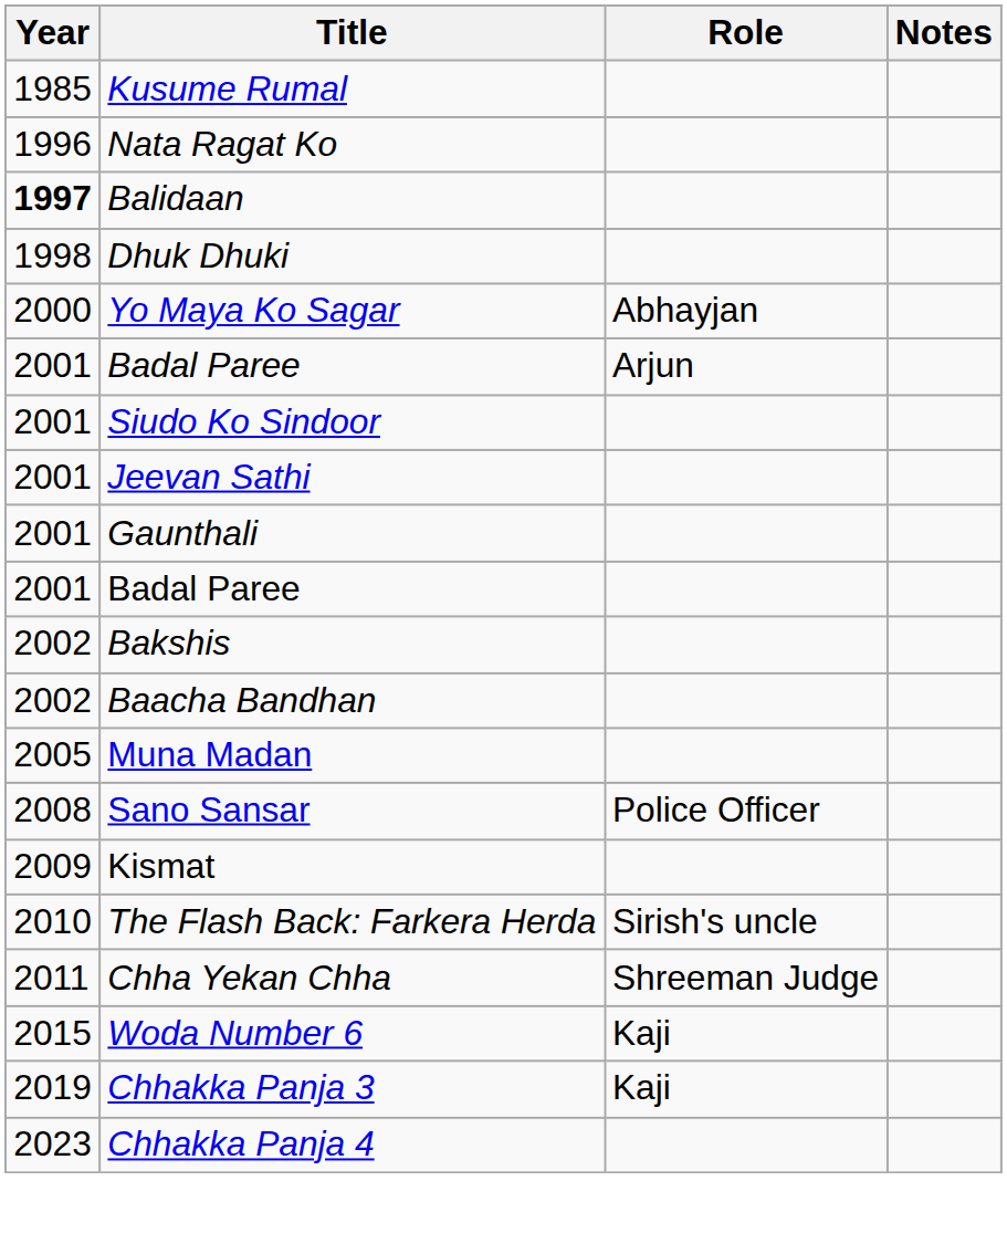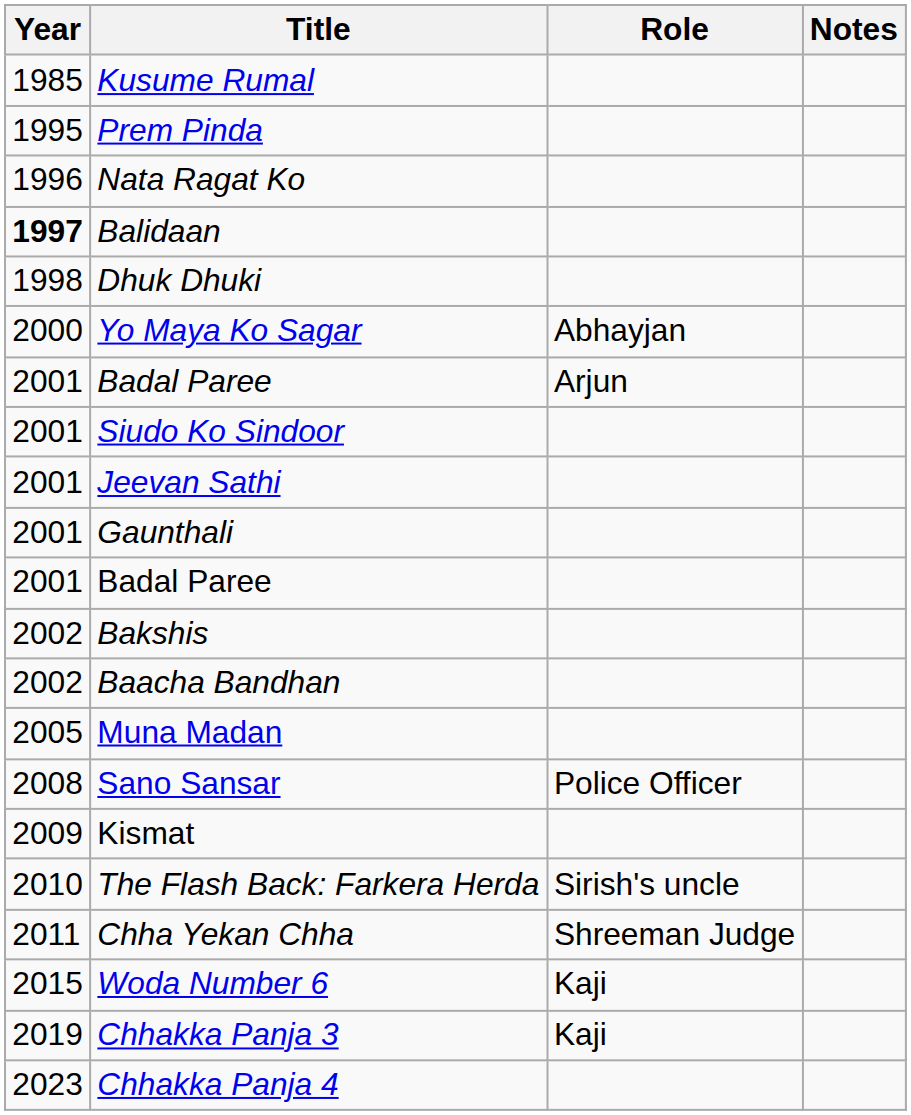 <table class="wikitable" border="1">
 <tr>
 <th>Year</th>
 <th>Title</th>
 <th>Role</th>
 <th>Notes</th>
 </tr>
 <tr>
 <td>1985</td>
 <td><em><a href='#'>Kusume Rumal</a></em></td>
+<td></td>
+<td></td>
+</tr>
+<tr>
+<td>1995</td>
+<td><em><a href='#'>Prem Pinda</a></em></td>
 <td></td>
 <td></td>
 </tr>
 <tr>
 <td>1996</td>
 <td><em>Nata Ragat Ko</em></td>
 <td></td>
 <td></td>
 </tr>
 <tr>
 <td><strong>1997</strong></td>
 <td><em>Balidaan</em></td>
 <td></td>
 <td></td>
 </tr>
 <tr>
 <td>1998</td>
 <td><em>Dhuk Dhuki</em></td>
 <td></td>
 <td></td>
 </tr>
 <tr>
 <td>2000</td>
 <td><em><a href='#'>Yo Maya Ko Sagar</a></em></td>
 <td>Abhayjan</td>
 <td></td>
 </tr>
 <tr>
 <td>2001</td>
 <td><em>Badal Paree</em></td>
 <td>Arjun</td>
 <td></td>
 </tr>
 <tr>
 <td>2001</td>
 <td><em><a href='#'>Siudo Ko Sindoor</a></em></td>
 <td></td>
 <td></td>
 </tr>
 <tr>
 <td>2001</td>
 <td><em><a href='#'>Jeevan Sathi</a></em></td>
 <td></td>
 <td></td>
 </tr>
 <tr>
 <td>2001</td>
 <td><em>Gaunthali</em></td>
 <td></td>
 <td></td>
 </tr>
 <tr>
 <td>2001</td>
 <td>Badal Paree</td>
 <td></td>
 <td></td>
 </tr>
 <tr>
 <td>2002</td>
 <td><em>Bakshis</em></td>
 <td></td>
 <td></td>
 </tr>
 <tr>
 <td>2002</td>
 <td><em>Baacha Bandhan</em></td>
 <td></td>
 <td></td>
 </tr>
 <tr>
 <td>2005</td>
 <td><a href='#'>Muna Madan</a></td>
 <td></td>
 <td></td>
 </tr>
 <tr>
 <td>2008</td>
 <td><a href='#'>Sano Sansar</a></td>
 <td>Police Officer</td>
 <td></td>
 </tr>
 <tr>
 <td>2009</td>
 <td>Kismat</td>
 <td></td>
 <td></td>
 </tr>
 <tr>
 <td>2010</td>
 <td><em>The Flash Back: Farkera Herda</em></td>
 <td>Sirish's uncle</td>
 <td></td>
 </tr>
 <tr>
 <td>2011</td>
 <td><em>Chha Yekan Chha</em></td>
 <td>Shreeman Judge</td>
 <td></td>
 </tr>
 <tr>
 <td>2015</td>
 <td><em><a href='#'>Woda Number 6</a></em></td>
 <td>Kaji</td>
 <td></td>
 </tr>
 <tr>
 <td>2019</td>
 <td><em><a href='#'>Chhakka Panja 3</a></em></td>
 <td>Kaji</td>
 <td></td>
 </tr>
 <tr>
 <td>2023</td>
 <td><em><a href='#'>Chhakka Panja 4</a></em></td>
 <td></td>
 <td></td>
 </tr>
 </table>
